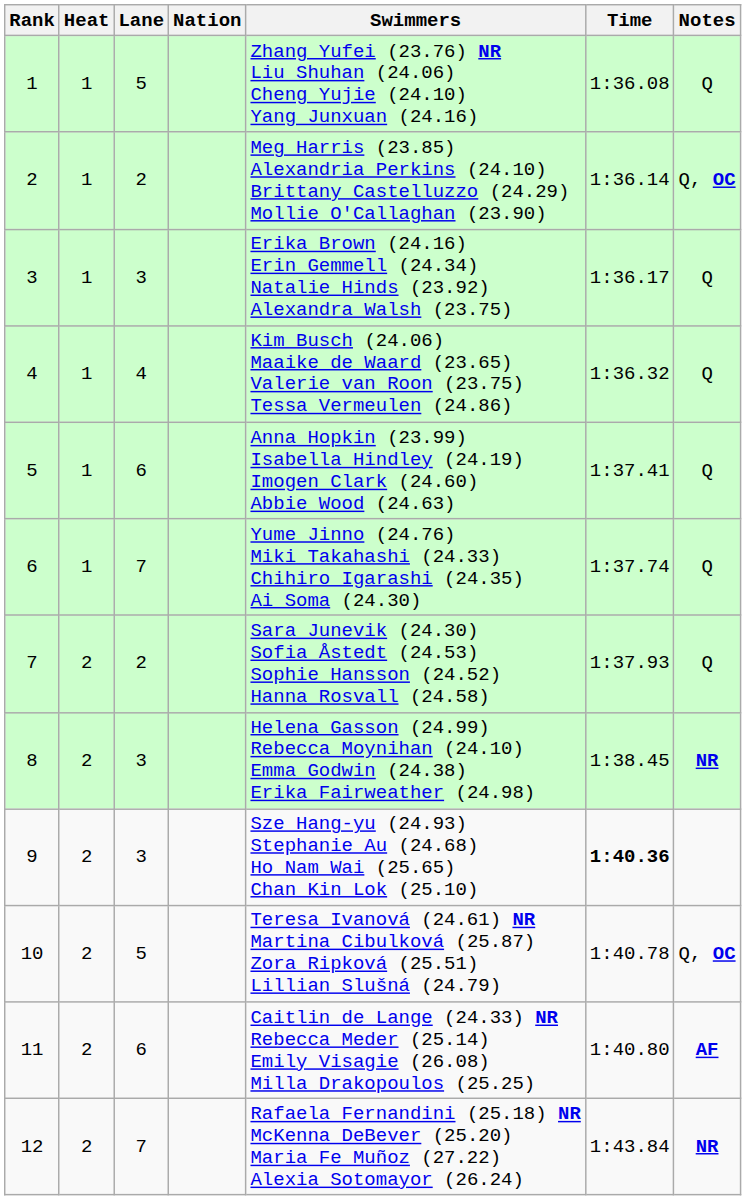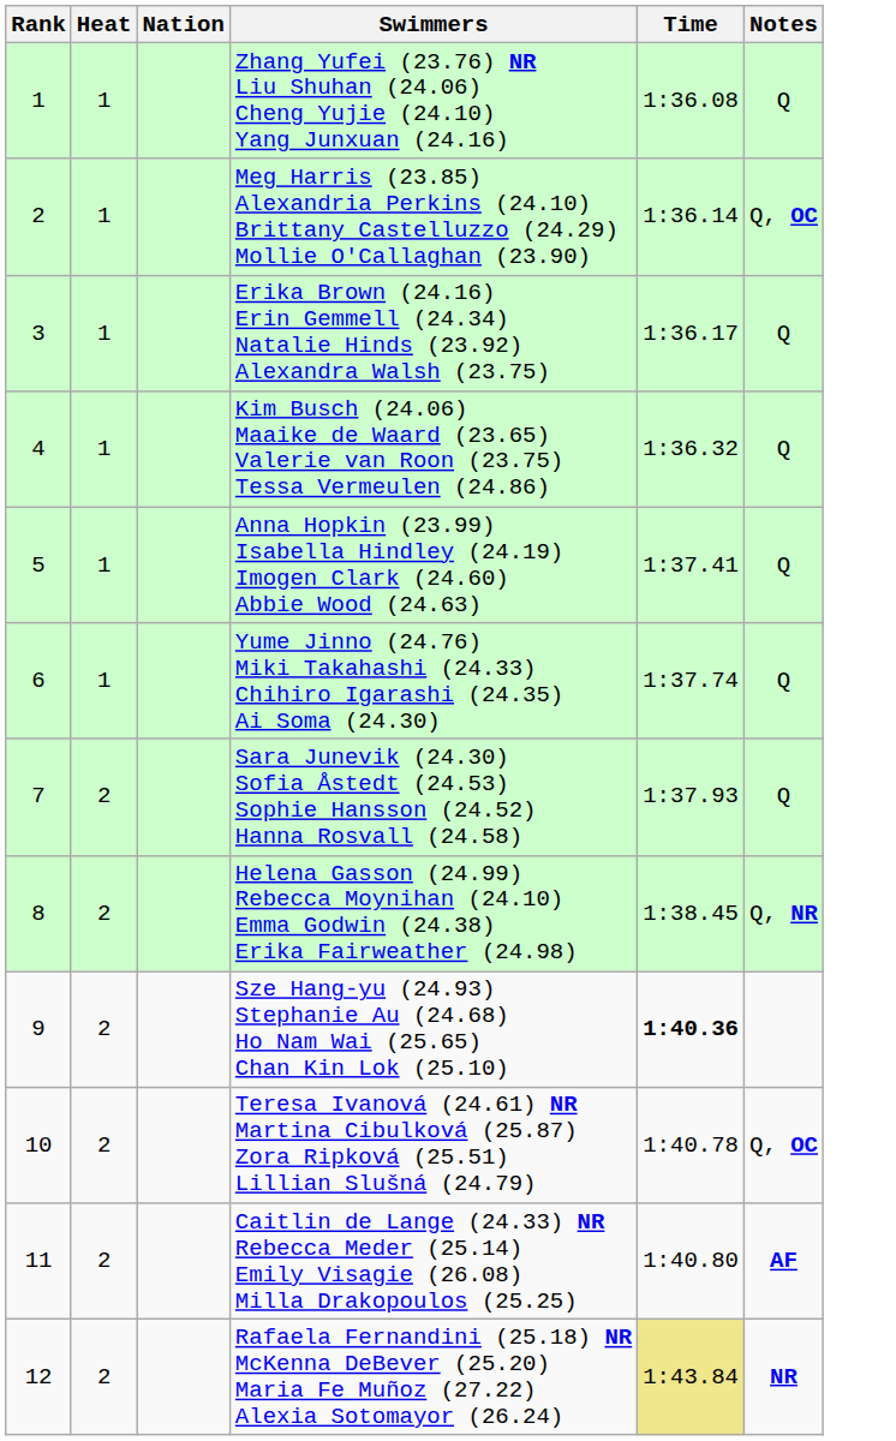 <table class="wikitable sortable" style="text-align:center">
 <tr>
 <th>Rank</th>
 <th>Heat</th>
-<th>Lane</th>
 <th>Nation</th>
 <th>Swimmers</th>
 <th>Time</th>
 <th>Notes</th>
 </tr>
 <tr bgcolor=ccffcc>
 <td>1</td>
 <td>1</td>
-<td>5</td>
 <td align=left></td>
 <td align=left><a href='#'>Zhang Yufei</a> (23.76) <strong><a href='#'>NR</a></strong><br><a href='#'>Liu Shuhan</a> (24.06)<br><a href='#'>Cheng Yujie</a> (24.10)<br><a href='#'>Yang Junxuan</a> (24.16)</td>
 <td>1:36.08</td>
 <td>Q</td>
 </tr>
 <tr bgcolor=ccffcc>
 <td>2</td>
 <td>1</td>
-<td>2</td>
 <td align=left></td>
 <td align=left><a href='#'>Meg Harris</a> (23.85)<br><a href='#'>Alexandria Perkins</a> (24.10)<br><a href='#'>Brittany Castelluzzo</a> (24.29)<br><a href='#'>Mollie O'Callaghan</a> (23.90)</td>
 <td>1:36.14</td>
 <td>Q, <strong><a href='#'>OC</a></strong></td>
 </tr>
 <tr bgcolor=ccffcc>
 <td>3</td>
 <td>1</td>
-<td>3</td>
 <td align=left></td>
 <td align=left><a href='#'>Erika Brown</a> (24.16)<br><a href='#'>Erin Gemmell</a> (24.34)<br><a href='#'>Natalie Hinds</a> (23.92)<br><a href='#'>Alexandra Walsh</a> (23.75)</td>
 <td>1:36.17</td>
 <td>Q</td>
 </tr>
 <tr bgcolor=ccffcc>
 <td>4</td>
 <td>1</td>
-<td>4</td>
 <td align=left></td>
 <td align=left><a href='#'>Kim Busch</a> (24.06)<br><a href='#'>Maaike de Waard</a> (23.65)<br><a href='#'>Valerie van Roon</a> (23.75)<br><a href='#'>Tessa Vermeulen</a> (24.86)</td>
 <td>1:36.32</td>
 <td>Q</td>
 </tr>
 <tr bgcolor=ccffcc>
 <td>5</td>
 <td>1</td>
-<td>6</td>
 <td align=left></td>
 <td align=left><a href='#'>Anna Hopkin</a> (23.99)<br><a href='#'>Isabella Hindley</a> (24.19)<br><a href='#'>Imogen Clark</a> (24.60)<br><a href='#'>Abbie Wood</a> (24.63)</td>
 <td>1:37.41</td>
 <td>Q</td>
 </tr>
 <tr bgcolor=ccffcc>
 <td>6</td>
 <td>1</td>
-<td>7</td>
 <td align=left></td>
 <td align=left><a href='#'>Yume Jinno</a> (24.76)<br><a href='#'>Miki Takahashi</a> (24.33)<br><a href='#'>Chihiro Igarashi</a> (24.35)<br><a href='#'>Ai Soma</a> (24.30)</td>
 <td>1:37.74</td>
 <td>Q</td>
 </tr>
 <tr bgcolor=ccffcc>
 <td>7</td>
-<td>2</td>
 <td>2</td>
 <td align=left></td>
 <td align=left><a href='#'>Sara Junevik</a> (24.30)<br><a href='#'>Sofia Åstedt</a> (24.53)<br><a href='#'>Sophie Hansson</a> (24.52)<br><a href='#'>Hanna Rosvall</a> (24.58)</td>
 <td>1:37.93</td>
 <td>Q</td>
 </tr>
 <tr bgcolor=ccffcc>
 <td>8</td>
 <td>2</td>
-<td>3</td>
 <td align=left></td>
 <td align=left><a href='#'>Helena Gasson</a> (24.99)<br><a href='#'>Rebecca Moynihan</a> (24.10)<br><a href='#'>Emma Godwin</a> (24.38)<br><a href='#'>Erika Fairweather</a> (24.98)</td>
 <td>1:38.45</td>
-<td><strong><a href='#'>NR</a></strong></td>
+<td>Q, <strong><a href='#'>NR</a></strong></td>
 </tr>
 <tr>
 <td>9</td>
 <td>2</td>
-<td>3</td>
 <td align=left></td>
 <td align=left><a href='#'>Sze Hang-yu</a> (24.93)<br><a href='#'>Stephanie Au</a> (24.68)<br><a href='#'>Ho Nam Wai</a> (25.65)<br><a href='#'>Chan Kin Lok</a> (25.10)</td>
 <td><strong>1:40.36</strong></td>
 <td></td>
 </tr>
 <tr>
 <td>10</td>
 <td>2</td>
-<td>5</td>
 <td align=left></td>
 <td align=left><a href='#'>Teresa Ivanová</a> (24.61) <strong><a href='#'>NR</a></strong> <br><a href='#'>Martina Cibulková</a> (25.87)<br><a href='#'>Zora Ripková</a> (25.51)<br><a href='#'>Lillian Slušná</a> (24.79)</td>
 <td>1:40.78</td>
 <td>Q, <strong><a href='#'>OC</a></strong></td>
 </tr>
 <tr>
 <td>11</td>
 <td>2</td>
-<td>6</td>
 <td align=left></td>
 <td align=left><a href='#'>Caitlin de Lange</a> (24.33) <strong><a href='#'>NR</a></strong><br><a href='#'>Rebecca Meder</a> (25.14)<br><a href='#'>Emily Visagie</a> (26.08)<br><a href='#'>Milla Drakopoulos</a> (25.25)</td>
 <td>1:40.80</td>
 <td><strong><a href='#'>AF</a></strong></td>
 </tr>
 <tr>
 <td>12</td>
 <td>2</td>
-<td>7</td>
 <td align=left></td>
 <td align=left><a href='#'>Rafaela Fernandini</a> (25.18) <strong><a href='#'>NR</a></strong><br><a href='#'>McKenna DeBever</a> (25.20)<br><a href='#'>Maria Fe Muñoz</a> (27.22)<br><a href='#'>Alexia Sotomayor</a> (26.24)</td>
-<td>1:43.84</td>
+<td style="background: khaki;">1:43.84</td>
 <td><strong><a href='#'>NR</a></strong></td>
 </tr>
 </table>
